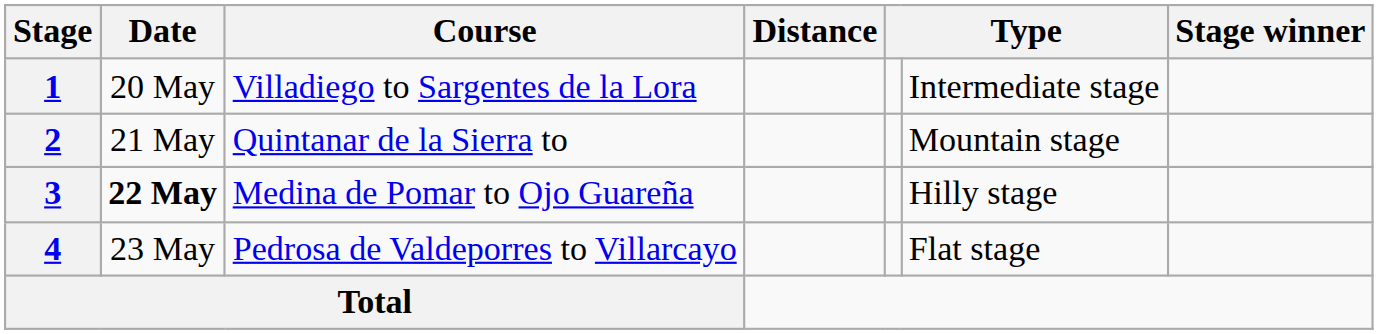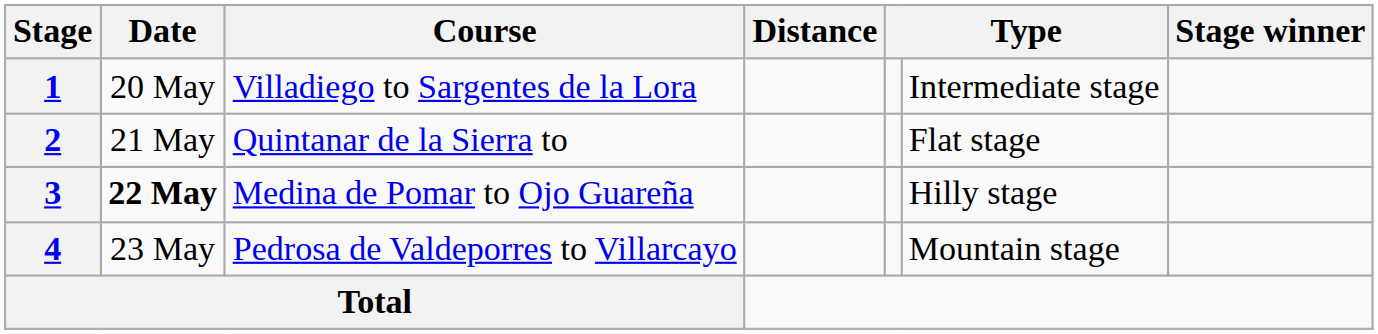 <table class="wikitable">
 <tr>
 <th scope="col">Stage</th>
 <th scope="col">Date</th>
 <th scope="col">Course</th>
 <th scope="col">Distance</th>
 <th scope="col" colspan="2">Type</th>
 <th scope="col">Stage winner</th>
 </tr>
 <tr>
 <th scope="row" style="text-align:center;"><a href='#'>1</a></th>
 <td style="text-align:center;">20 May</td>
 <td><a href='#'>Villadiego</a> to <a href='#'>Sargentes de la Lora</a></td>
 <td style="text-align:center;"></td>
 <td></td>
 <td>Intermediate stage</td>
 <td></td>
 </tr>
 <tr>
 <th scope="row" style="text-align:center;"><a href='#'>2</a></th>
 <td style="text-align:center;">21 May</td>
 <td><a href='#'>Quintanar de la Sierra</a> to </td>
 <td style="text-align:center;"></td>
 <td></td>
-<td>Mountain stage</td>
+<td>Flat stage</td>
 <td></td>
 </tr>
 <tr>
 <th scope="row" style="text-align:center;"><a href='#'>3</a></th>
 <td style="text-align:center;"><strong>22 May</strong></td>
 <td><a href='#'>Medina de Pomar</a> to <a href='#'>Ojo Guareña</a></td>
 <td style="text-align:center;"></td>
 <td></td>
 <td>Hilly stage</td>
 <td></td>
 </tr>
 <tr>
 <th scope="row" style="text-align:center;"><a href='#'>4</a></th>
 <td style="text-align:center;">23 May</td>
 <td><a href='#'>Pedrosa de Valdeporres</a> to <a href='#'>Villarcayo</a></td>
 <td style="text-align:center;"></td>
 <td></td>
-<td>Flat stage</td>
+<td>Mountain stage</td>
 <td></td>
 </tr>
 <tr>
 <th colspan="3">Total</th>
 <td colspan="4" style="text-align:center;"></td>
 </tr>
 </table>
